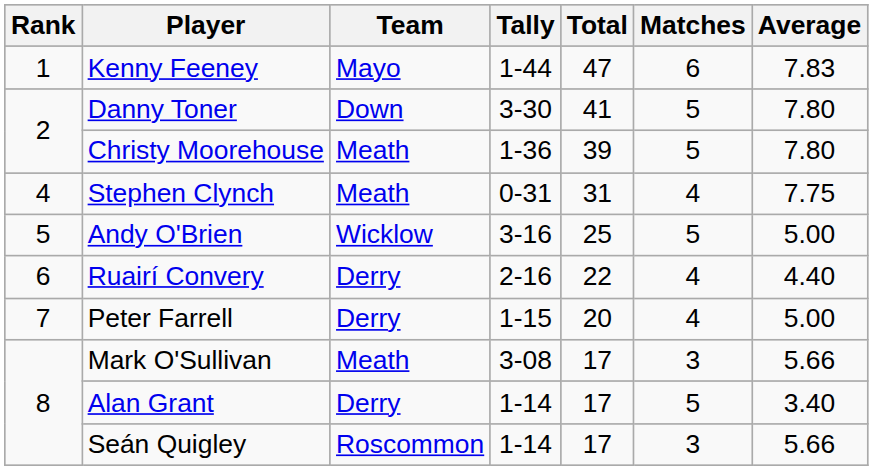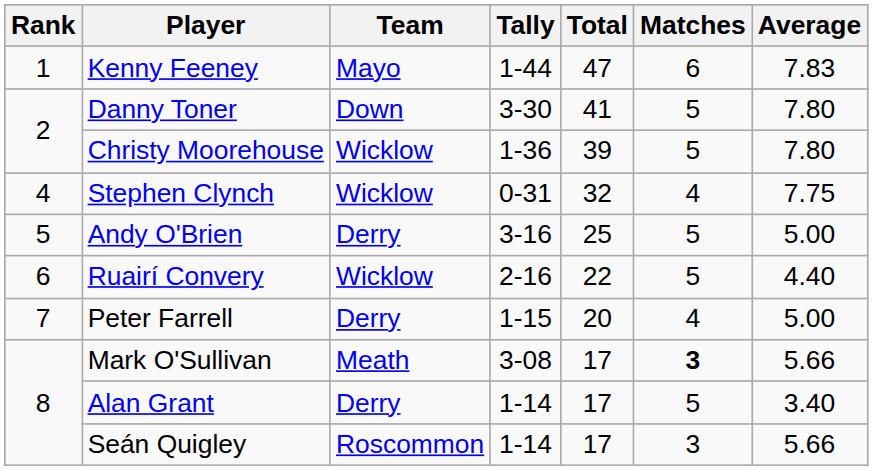 <table class="wikitable">
 <tr>
 <th>Rank</th>
 <th>Player</th>
 <th>Team</th>
 <th>Tally</th>
 <th>Total</th>
 <th>Matches</th>
 <th>Average</th>
 </tr>
 <tr>
 <td rowspan=1 align=center>1</td>
 <td><a href='#'>Kenny Feeney</a></td>
 <td><a href='#'>Mayo</a></td>
 <td align=center>1-44</td>
 <td align=center>47</td>
 <td align=center>6</td>
 <td align=center>7.83</td>
 </tr>
 <tr>
 <td rowspan=2 align=center>2</td>
 <td><a href='#'>Danny Toner</a></td>
 <td><a href='#'>Down</a></td>
 <td align=center>3-30</td>
 <td align=center>41</td>
 <td align=center>5</td>
 <td align=center>7.80</td>
 </tr>
 <tr>
 <td><a href='#'>Christy Moorehouse</a></td>
-<td><a href='#'>Meath</a></td>
+<td><a href='#'>Wicklow</a></td>
 <td align=center>1-36</td>
 <td align=center>39</td>
 <td align=center>5</td>
 <td align=center>7.80</td>
 </tr>
 <tr>
 <td rowspan=1 align=center>4</td>
 <td><a href='#'>Stephen Clynch</a></td>
-<td><a href='#'>Meath</a></td>
+<td><a href='#'>Wicklow</a></td>
 <td align=center>0-31</td>
-<td align=center>31</td>
+<td align=center>32</td>
 <td align=center>4</td>
 <td align=center>7.75</td>
 </tr>
 <tr>
 <td rowspan=1 align=center>5</td>
 <td><a href='#'>Andy O'Brien</a></td>
-<td><a href='#'>Wicklow</a></td>
+<td><a href='#'>Derry</a></td>
 <td align=center>3-16</td>
 <td align=center>25</td>
 <td align=center>5</td>
 <td align=center>5.00</td>
 </tr>
 <tr>
 <td rowspan=1 align=center>6</td>
 <td><a href='#'>Ruairí Convery</a></td>
-<td><a href='#'>Derry</a></td>
+<td><a href='#'>Wicklow</a></td>
 <td align=center>2-16</td>
 <td align=center>22</td>
-<td align=center>4</td>
+<td align=center>5</td>
 <td align=center>4.40</td>
 </tr>
 <tr>
 <td rowspan=1 align=center>7</td>
 <td>Peter Farrell</td>
 <td><a href='#'>Derry</a></td>
 <td align=center>1-15</td>
 <td align=center>20</td>
 <td align=center>4</td>
 <td align=center>5.00</td>
 </tr>
 <tr>
 <td rowspan=3 align=center>8</td>
 <td>Mark O'Sullivan</td>
 <td><a href='#'>Meath</a></td>
 <td align=center>3-08</td>
 <td align=center>17</td>
-<td align=center>3</td>
+<td align=center><strong>3</strong></td>
 <td align=center>5.66</td>
 </tr>
 <tr>
 <td><a href='#'>Alan Grant</a></td>
 <td><a href='#'>Derry</a></td>
 <td align=center>1-14</td>
 <td align=center>17</td>
 <td align=center>5</td>
 <td align=center>3.40</td>
 </tr>
 <tr>
 <td>Seán Quigley</td>
 <td><a href='#'>Roscommon</a></td>
 <td align=center>1-14</td>
 <td align=center>17</td>
 <td align=center>3</td>
 <td align=center>5.66</td>
 </tr>
 </table>
